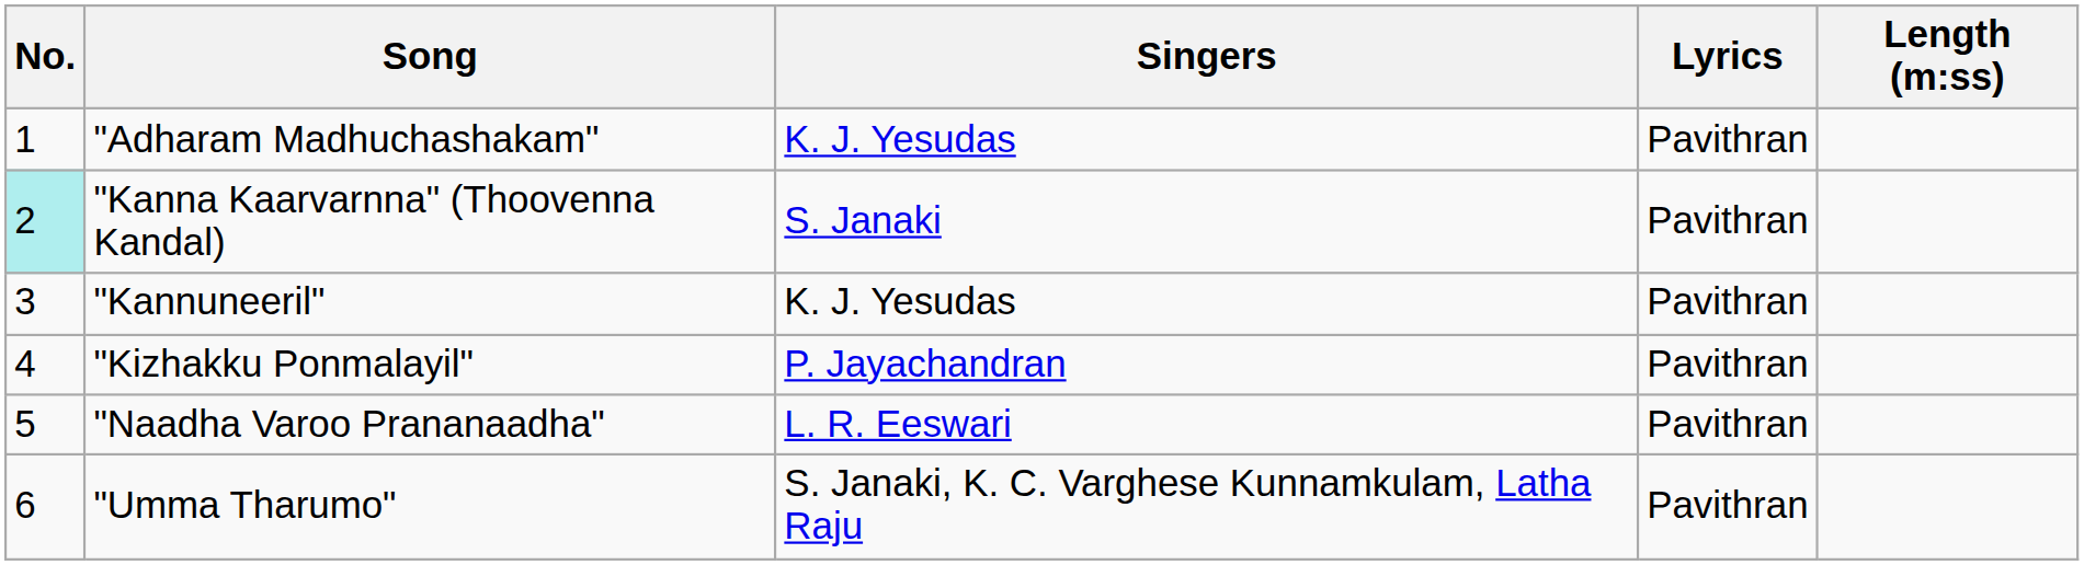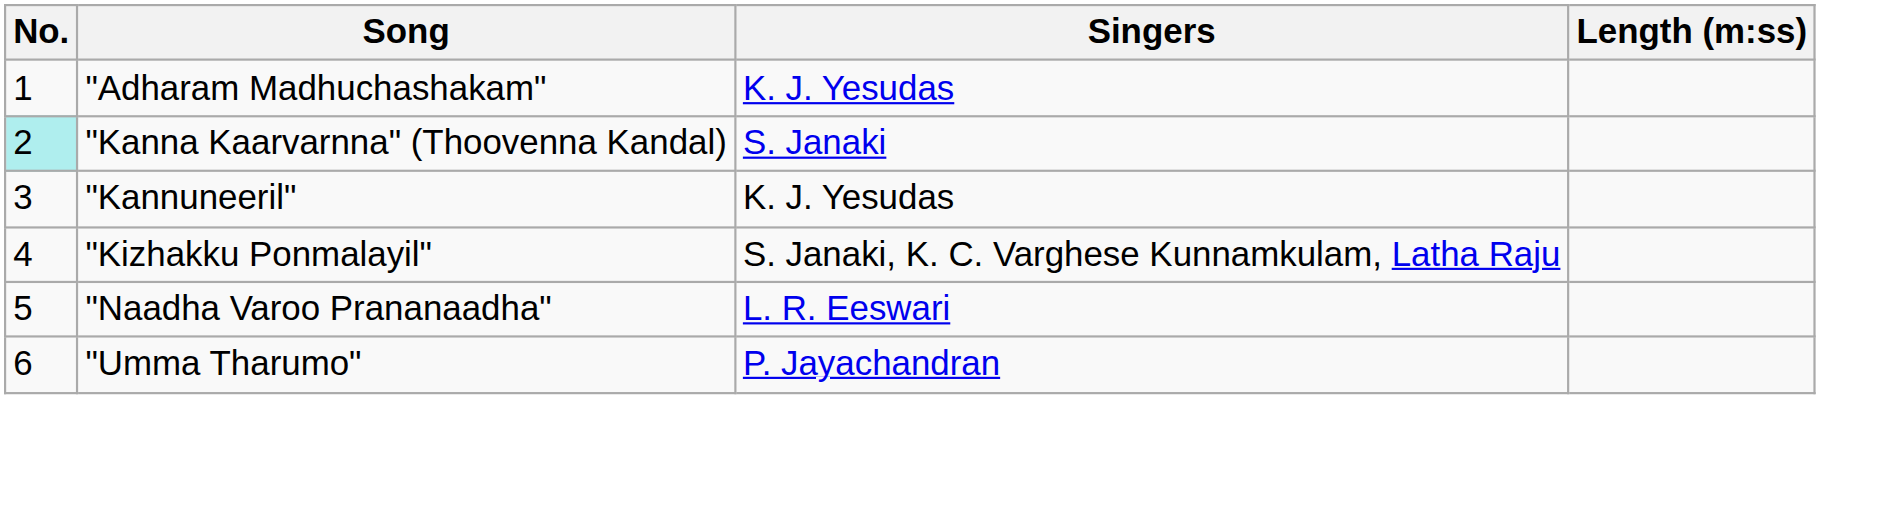 <table class="wikitable">
 <tr>
 <th>No.</th>
 <th>Song</th>
 <th>Singers</th>
-<th>Lyrics</th>
 <th>Length (m:ss)</th>
 </tr>
 <tr>
 <td>1</td>
 <td>"Adharam Madhuchashakam"</td>
 <td><a href='#'>K. J. Yesudas</a></td>
-<td>Pavithran</td>
 <td></td>
 </tr>
 <tr>
 <td style="background: paleturquoise;">2</td>
 <td>"Kanna Kaarvarnna" (Thoovenna Kandal)</td>
 <td><a href='#'>S. Janaki</a></td>
-<td>Pavithran</td>
 <td></td>
 </tr>
 <tr>
 <td>3</td>
 <td>"Kannuneeril"</td>
 <td>K. J. Yesudas</td>
-<td>Pavithran</td>
 <td></td>
 </tr>
 <tr>
 <td>4</td>
 <td>"Kizhakku Ponmalayil"</td>
-<td><a href='#'>P. Jayachandran</a></td>
-<td>Pavithran</td>
+<td>S. Janaki, K. C. Varghese Kunnamkulam, <a href='#'>Latha Raju</a></td>
 <td></td>
 </tr>
 <tr>
 <td>5</td>
 <td>"Naadha Varoo Prananaadha"</td>
 <td><a href='#'>L. R. Eeswari</a></td>
-<td>Pavithran</td>
 <td></td>
 </tr>
 <tr>
 <td>6</td>
 <td>"Umma Tharumo"</td>
-<td>S. Janaki, K. C. Varghese Kunnamkulam, <a href='#'>Latha Raju</a></td>
-<td>Pavithran</td>
+<td><a href='#'>P. Jayachandran</a></td>
 <td></td>
 </tr>
 </table>
